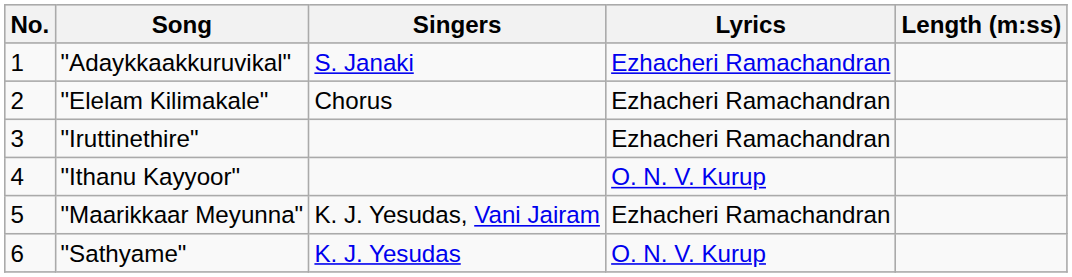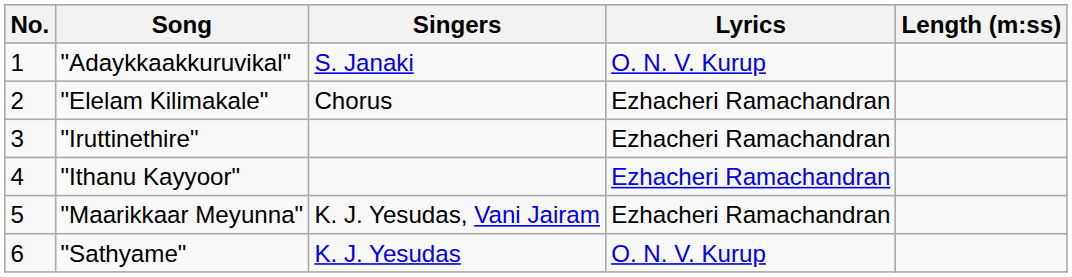 <table class="wikitable" style="font-size:95%;">
 <tr>
 <th>No.</th>
 <th>Song</th>
 <th>Singers</th>
 <th>Lyrics</th>
 <th>Length (m:ss)</th>
 </tr>
 <tr>
 <td>1</td>
 <td>"Adaykkaakkuruvikal"</td>
 <td><a href='#'>S. Janaki</a></td>
-<td><a href='#'>Ezhacheri Ramachandran</a></td>
+<td><a href='#'>O. N. V. Kurup</a></td>
 <td></td>
 </tr>
 <tr>
 <td>2</td>
 <td>"Elelam Kilimakale"</td>
 <td>Chorus</td>
 <td>Ezhacheri Ramachandran</td>
 <td></td>
 </tr>
 <tr>
 <td>3</td>
 <td>"Iruttinethire"</td>
 <td></td>
 <td>Ezhacheri Ramachandran</td>
 <td></td>
 </tr>
 <tr>
 <td>4</td>
 <td>"Ithanu Kayyoor"</td>
 <td></td>
-<td><a href='#'>O. N. V. Kurup</a></td>
+<td><a href='#'>Ezhacheri Ramachandran</a></td>
 <td></td>
 </tr>
 <tr>
 <td>5</td>
 <td>"Maarikkaar Meyunna"</td>
 <td>K. J. Yesudas, <a href='#'>Vani Jairam</a></td>
 <td>Ezhacheri Ramachandran</td>
 <td></td>
 </tr>
 <tr>
 <td>6</td>
 <td>"Sathyame"</td>
 <td><a href='#'>K. J. Yesudas</a></td>
 <td><a href='#'>O. N. V. Kurup</a></td>
 <td></td>
 </tr>
 </table>
